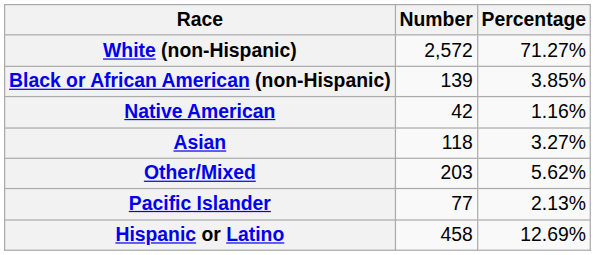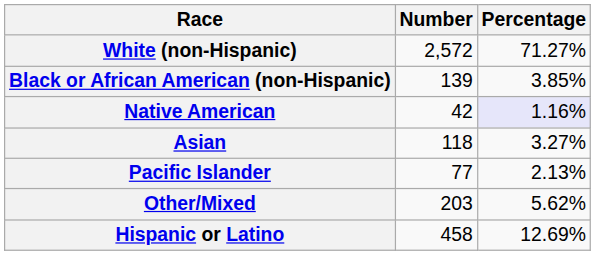 <table class="wikitable" style="text-align:right">
 <tr>
 <th scope="col">Race</th>
 <th scope="col">Number</th>
 <th scope="col">Percentage</th>
 </tr>
 <tr>
 <th scope="row"><a href='#'>White</a> (non-Hispanic)</th>
 <td>2,572</td>
 <td>71.27%</td>
 </tr>
 <tr>
 <th scope="row"><a href='#'>Black or African American</a> (non-Hispanic)</th>
 <td>139</td>
 <td>3.85%</td>
 </tr>
 <tr>
 <th scope="row"><a href='#'>Native American</a></th>
 <td>42</td>
-<td>1.16%</td>
+<td style="background: lavender;">1.16%</td>
 </tr>
 <tr>
 <th scope="row"><a href='#'>Asian</a></th>
 <td>118</td>
 <td>3.27%</td>
 </tr>
 <tr>
+<th scope="row"><a href='#'>Pacific Islander</a></th>
+<td>77</td>
+<td>2.13%</td>
+</tr>
+<tr>
 <th scope="row"><a href='#'>Other/Mixed</a></th>
 <td>203</td>
 <td>5.62%</td>
-</tr>
-<tr>
-<th scope="row"><a href='#'>Pacific Islander</a></th>
-<td>77</td>
-<td>2.13%</td>
 </tr>
 <tr>
 <th scope="row"><a href='#'>Hispanic</a> or <a href='#'>Latino</a></th>
 <td>458</td>
 <td>12.69%</td>
 </tr>
 </table>
